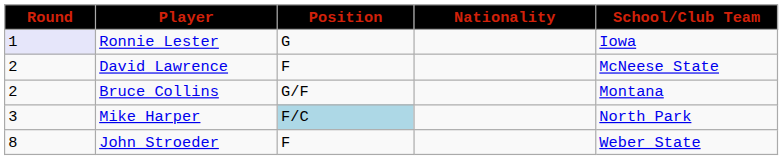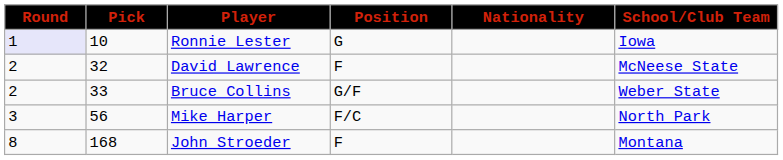 <table class="wikitable sortable sortable">
 <tr>
 <th style="background:#000000; color:#D1210A"  width="10%">Round</th>
+<th style="background:#000000; color:#D1210A"  width="10%">Pick</th>
 <th style="background:#000000; color:#D1210A"  width="20%">Player</th>
 <th style="background:#000000; color:#D1210A"  width="15%">Position</th>
 <th style="background:#000000; color:#D1210A"  width="20%">Nationality</th>
 <th style="background:#000000; color:#D1210A"  width="20%">School/Club Team</th>
 </tr>
 <tr>
 <td style="background: lavender;">1</td>
+<td>10</td>
 <td><a href='#'>Ronnie Lester</a></td>
 <td>G</td>
 <td></td>
 <td><a href='#'>Iowa</a></td>
 </tr>
 <tr>
 <td>2</td>
+<td>32</td>
 <td><a href='#'>David Lawrence</a></td>
 <td>F</td>
 <td></td>
 <td><a href='#'>McNeese State</a></td>
 </tr>
 <tr>
 <td>2</td>
+<td>33</td>
 <td><a href='#'>Bruce Collins</a></td>
 <td>G/F</td>
 <td></td>
-<td><a href='#'>Montana</a></td>
+<td><a href='#'>Weber State</a></td>
 </tr>
 <tr>
 <td>3</td>
+<td>56</td>
 <td><a href='#'>Mike Harper</a></td>
-<td style="background: lightblue;">F/C</td>
+<td>F/C</td>
 <td></td>
 <td><a href='#'>North Park</a></td>
 </tr>
 <tr>
 <td>8</td>
+<td>168</td>
 <td><a href='#'>John Stroeder</a></td>
 <td>F</td>
 <td></td>
-<td><a href='#'>Weber State</a></td>
+<td><a href='#'>Montana</a></td>
 </tr>
 </table>
